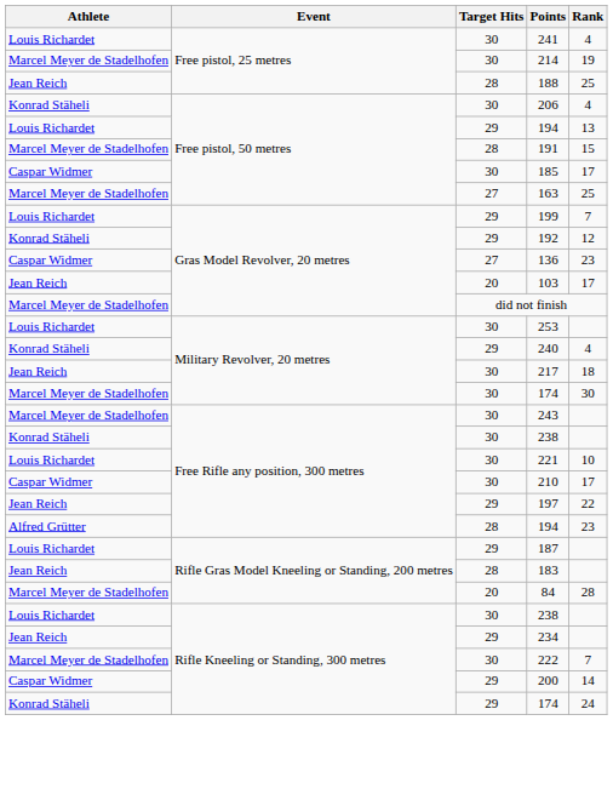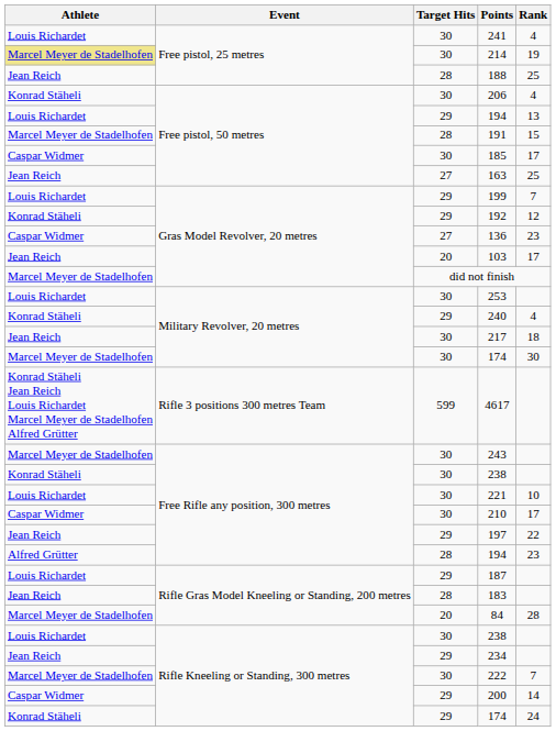 <table class=wikitable style="font-size:90%">
 <tr>
 <th>Athlete</th>
 <th>Event</th>
 <th>Target Hits</th>
 <th>Points</th>
 <th>Rank</th>
 </tr>
 <tr>
 <td><a href='#'>Louis Richardet</a></td>
 <td rowspan=3>Free pistol, 25 metres</td>
 <td align="center">30</td>
 <td align="center">241</td>
 <td align="center">4</td>
 </tr>
 <tr>
-<td><a href='#'>Marcel Meyer de Stadelhofen</a></td>
+<td style="background: khaki;"><a href='#'>Marcel Meyer de Stadelhofen</a></td>
 <td align="center">30</td>
 <td align="center">214</td>
 <td align="center">19</td>
 </tr>
 <tr>
 <td><a href='#'>Jean Reich</a></td>
 <td align="center">28</td>
 <td align="center">188</td>
 <td align="center">25</td>
 </tr>
 <tr>
 <td><a href='#'>Konrad Stäheli</a></td>
 <td rowspan=5>Free pistol, 50 metres</td>
 <td align="center">30</td>
 <td align="center">206</td>
 <td align="center">4</td>
 </tr>
 <tr>
 <td><a href='#'>Louis Richardet</a></td>
 <td align="center">29</td>
 <td align="center">194</td>
 <td align="center">13</td>
 </tr>
 <tr>
 <td><a href='#'>Marcel Meyer de Stadelhofen</a></td>
 <td align="center">28</td>
 <td align="center">191</td>
 <td align="center">15</td>
 </tr>
 <tr>
 <td><a href='#'>Caspar Widmer</a></td>
 <td align="center">30</td>
 <td align="center">185</td>
 <td align="center">17</td>
 </tr>
 <tr>
-<td><a href='#'>Marcel Meyer de Stadelhofen</a></td>
+<td><a href='#'>Jean Reich</a></td>
 <td align="center">27</td>
 <td align="center">163</td>
 <td align="center">25</td>
 </tr>
 <tr>
 <td><a href='#'>Louis Richardet</a></td>
 <td rowspan=5>Gras Model Revolver, 20 metres</td>
 <td align="center">29</td>
 <td align="center">199</td>
 <td align="center">7</td>
 </tr>
 <tr>
 <td><a href='#'>Konrad Stäheli</a></td>
 <td align="center">29</td>
 <td align="center">192</td>
 <td align="center">12</td>
 </tr>
 <tr>
 <td><a href='#'>Caspar Widmer</a></td>
 <td align="center">27</td>
 <td align="center">136</td>
 <td align="center">23</td>
 </tr>
 <tr>
 <td><a href='#'>Jean Reich</a></td>
 <td align="center">20</td>
 <td align="center">103</td>
 <td align="center">17</td>
 </tr>
 <tr>
 <td><a href='#'>Marcel Meyer de Stadelhofen</a></td>
 <td align="center" colspan=3>did not finish</td>
 </tr>
 <tr>
 <td><a href='#'>Louis Richardet</a></td>
 <td rowspan=4>Military Revolver, 20 metres</td>
 <td align="center">30</td>
 <td align="center">253</td>
 <td align="center"></td>
 </tr>
 <tr>
 <td><a href='#'>Konrad Stäheli</a></td>
 <td align="center">29</td>
 <td align="center">240</td>
 <td align="center">4</td>
 </tr>
 <tr>
 <td><a href='#'>Jean Reich</a></td>
 <td align="center">30</td>
 <td align="center">217</td>
 <td align="center">18</td>
 </tr>
 <tr>
 <td><a href='#'>Marcel Meyer de Stadelhofen</a></td>
 <td align="center">30</td>
 <td align="center">174</td>
 <td align="center">30</td>
+</tr>
+<tr>
+<td><a href='#'>Konrad Stäheli</a><br><a href='#'>Jean Reich</a><br><a href='#'>Louis Richardet</a><br><a href='#'>Marcel Meyer de Stadelhofen</a><br><a href='#'>Alfred Grütter</a></td>
+<td>Rifle 3 positions 300 metres Team</td>
+<td align="center">599</td>
+<td align="center">4617</td>
+<td align="center"></td>
 </tr>
 <tr>
 <td><a href='#'>Marcel Meyer de Stadelhofen</a></td>
 <td rowspan=6>Free Rifle any position, 300 metres</td>
 <td align="center">30</td>
 <td align="center">243</td>
 <td align="center"></td>
 </tr>
 <tr>
 <td><a href='#'>Konrad Stäheli</a></td>
 <td align="center">30</td>
 <td align="center">238</td>
 <td align="center"></td>
 </tr>
 <tr>
 <td><a href='#'>Louis Richardet</a></td>
 <td align="center">30</td>
 <td align="center">221</td>
 <td align="center">10</td>
 </tr>
 <tr>
 <td><a href='#'>Caspar Widmer</a></td>
 <td align="center">30</td>
 <td align="center">210</td>
 <td align="center">17</td>
 </tr>
 <tr>
 <td><a href='#'>Jean Reich</a></td>
 <td align="center">29</td>
 <td align="center">197</td>
 <td align="center">22</td>
 </tr>
 <tr>
 <td><a href='#'>Alfred Grütter</a></td>
 <td align="center">28</td>
 <td align="center">194</td>
 <td align="center">23</td>
 </tr>
 <tr>
 <td><a href='#'>Louis Richardet</a></td>
 <td rowspan=3>Rifle Gras Model Kneeling or Standing, 200 metres</td>
 <td align="center">29</td>
 <td align="center">187</td>
 <td align="center"></td>
 </tr>
 <tr>
 <td><a href='#'>Jean Reich</a></td>
 <td align="center">28</td>
 <td align="center">183</td>
 <td align="center"></td>
 </tr>
 <tr>
 <td><a href='#'>Marcel Meyer de Stadelhofen</a></td>
 <td align="center">20</td>
 <td align="center">84</td>
 <td align="center">28</td>
 </tr>
 <tr>
 <td><a href='#'>Louis Richardet</a></td>
 <td rowspan=5>Rifle Kneeling or Standing, 300 metres</td>
 <td align="center">30</td>
 <td align="center">238</td>
 <td align="center"></td>
 </tr>
 <tr>
 <td><a href='#'>Jean Reich</a></td>
 <td align="center">29</td>
 <td align="center">234</td>
 <td align="center"></td>
 </tr>
 <tr>
 <td><a href='#'>Marcel Meyer de Stadelhofen</a></td>
 <td align="center">30</td>
 <td align="center">222</td>
 <td align="center">7</td>
 </tr>
 <tr>
 <td><a href='#'>Caspar Widmer</a></td>
 <td align="center">29</td>
 <td align="center">200</td>
 <td align="center">14</td>
 </tr>
 <tr>
 <td><a href='#'>Konrad Stäheli</a></td>
 <td align="center">29</td>
 <td align="center">174</td>
 <td align="center">24</td>
 </tr>
 </table>
